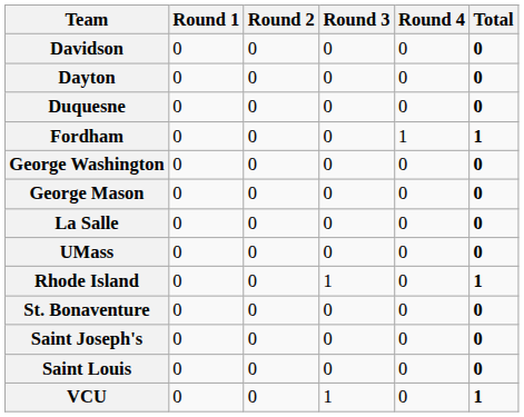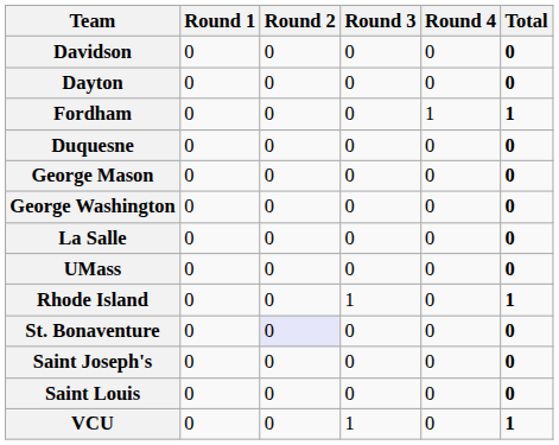 <table class="wikitable sortable">
 <tr>
 <th>Team</th>
 <th>Round 1</th>
 <th>Round 2</th>
 <th>Round 3</th>
 <th>Round 4</th>
 <th>Total</th>
 </tr>
 <tr>
 <th style=>Davidson</th>
 <td>0</td>
 <td>0</td>
 <td>0</td>
 <td>0</td>
 <td><strong>0</strong></td>
 </tr>
 <tr>
 <th style=>Dayton</th>
 <td>0</td>
 <td>0</td>
 <td>0</td>
 <td>0</td>
 <td><strong>0</strong></td>
 </tr>
 <tr>
+<th style=>Fordham</th>
+<td>0</td>
+<td>0</td>
+<td>0</td>
+<td>1</td>
+<td><strong>1</strong></td>
+</tr>
+<tr>
 <th style=>Duquesne</th>
 <td>0</td>
 <td>0</td>
 <td>0</td>
 <td>0</td>
 <td><strong>0</strong></td>
 </tr>
 <tr>
-<th style=>Fordham</th>
-<td>0</td>
-<td>0</td>
-<td>0</td>
-<td>1</td>
-<td><strong>1</strong></td>
-</tr>
-<tr>
-<th style=>George Washington</th>
+<th style=>George Mason</th>
 <td>0</td>
 <td>0</td>
 <td>0</td>
 <td>0</td>
 <td><strong>0</strong></td>
 </tr>
 <tr>
-<th style=>George Mason</th>
+<th style=>George Washington</th>
 <td>0</td>
 <td>0</td>
 <td>0</td>
 <td>0</td>
 <td><strong>0</strong></td>
 </tr>
 <tr>
 <th style=>La Salle</th>
 <td>0</td>
 <td>0</td>
 <td>0</td>
 <td>0</td>
 <td><strong>0</strong></td>
 </tr>
 <tr>
 <th style=>UMass</th>
 <td>0</td>
 <td>0</td>
 <td>0</td>
 <td>0</td>
 <td><strong>0</strong></td>
 </tr>
 <tr>
 <th style=>Rhode Island</th>
 <td>0</td>
 <td>0</td>
 <td>1</td>
 <td>0</td>
 <td><strong>1</strong></td>
 </tr>
 <tr>
 <th style=>St. Bonaventure</th>
 <td>0</td>
-<td>0</td>
+<td style="background: lavender;">0</td>
 <td>0</td>
 <td>0</td>
 <td><strong>0</strong></td>
 </tr>
 <tr>
 <th style=>Saint Joseph's</th>
 <td>0</td>
 <td>0</td>
 <td>0</td>
 <td>0</td>
 <td><strong>0</strong></td>
 </tr>
 <tr>
 <th style=>Saint Louis</th>
 <td>0</td>
 <td>0</td>
 <td>0</td>
 <td>0</td>
 <td><strong>0</strong></td>
 </tr>
 <tr>
 <th style=>VCU</th>
 <td>0</td>
 <td>0</td>
 <td>1</td>
 <td>0</td>
 <td><strong>1</strong></td>
 </tr>
 </table>
